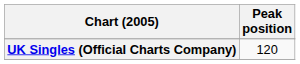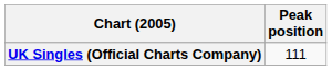 <table class="wikitable sortable plainrowheaders" style="text-align:center">
 <tr>
 <th scope="col">Chart (2005)</th>
 <th scope="col">Peak<br> position</th>
 </tr>
 <tr>
 </tr>
 <tr>
 <th scope="row"><a href='#'>UK Singles</a> (Official Charts Company)</th>
-<td align="center">120</td>
+<td align="center">111</td>
 </tr>
 <tr>
 </tr>
 </table>
